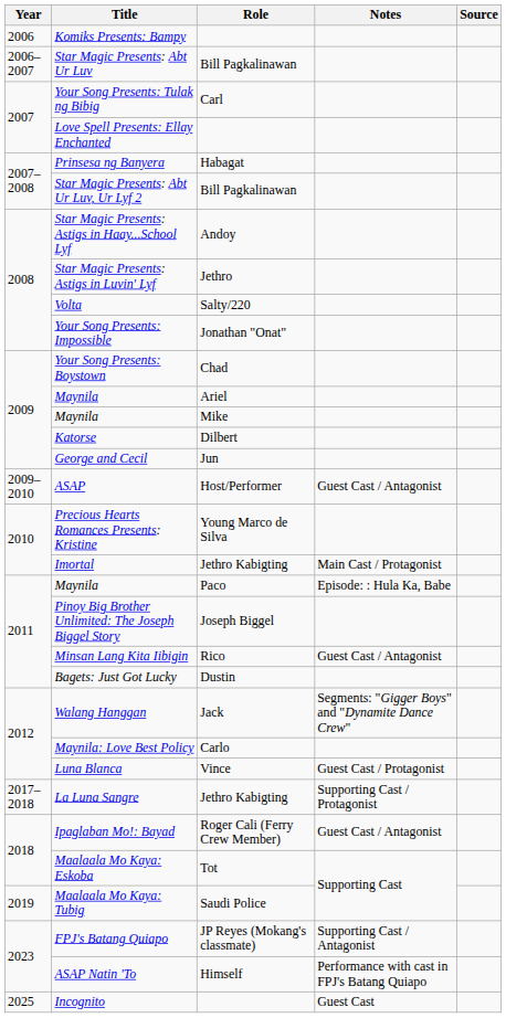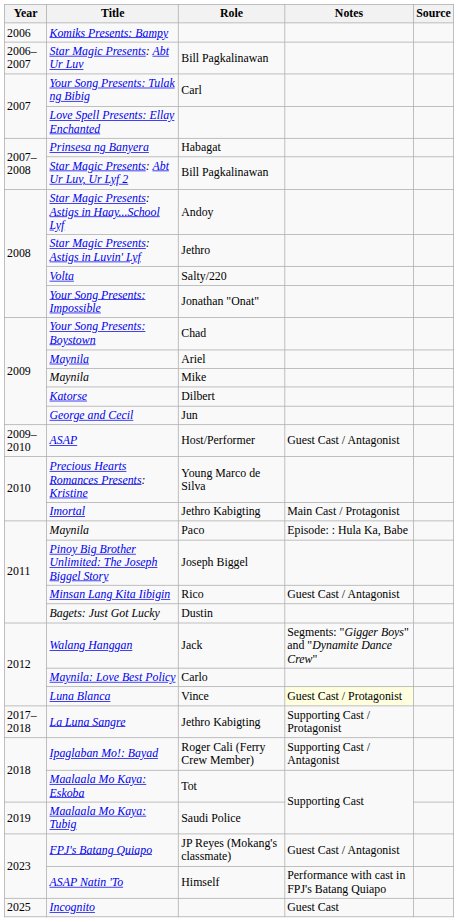 <table class="wikitable sortable">
 <tr>
 <th>Year</th>
 <th>Title</th>
 <th>Role</th>
 <th class="unsortable">Notes </th>
 <th>Source </th>
 </tr>
 <tr>
 <td>2006</td>
 <td><em><a href='#'>Komiks Presents: Bampy</a></em></td>
 <td></td>
 <td></td>
 <td></td>
 </tr>
 <tr>
 <td>2006–2007</td>
 <td><em><a href='#'>Star Magic Presents</a>: <a href='#'>Abt Ur Luv</a></em></td>
 <td>Bill Pagkalinawan</td>
 <td></td>
 <td></td>
 </tr>
 <tr>
 <td rowspan="2">2007</td>
 <td><a href='#'><em>Your Song Presents: Tulak ng Bibig</em></a></td>
 <td>Carl</td>
 <td></td>
 <td></td>
 </tr>
 <tr>
 <td><a href='#'><em>Love Spell Presents: Ellay Enchanted</em></a></td>
 <td></td>
 <td></td>
 <td></td>
 </tr>
 <tr>
 <td rowspan="2">2007–2008</td>
 <td><em><a href='#'>Prinsesa ng Banyera</a></em></td>
 <td>Habagat</td>
 <td></td>
 <td></td>
 </tr>
 <tr>
 <td><em><a href='#'>Star Magic Presents</a>: <a href='#'>Abt Ur Luv, Ur Lyf 2</a></em></td>
 <td>Bill Pagkalinawan</td>
 <td></td>
 <td></td>
 </tr>
 <tr>
 <td rowspan="4">2008</td>
 <td><em><a href='#'>Star Magic Presents</a>: <a href='#'>Astigs in Haay...School Lyf</a></em></td>
 <td>Andoy</td>
 <td></td>
 <td></td>
 </tr>
 <tr>
 <td><em><a href='#'>Star Magic Presents</a>: <a href='#'>Astigs in Luvin' Lyf</a></em></td>
 <td>Jethro</td>
 <td></td>
 <td></td>
 </tr>
 <tr>
 <td><em><a href='#'>Volta</a></em></td>
 <td>Salty/220</td>
 <td></td>
 <td></td>
 </tr>
 <tr>
 <td><a href='#'><em>Your Song Presents: Impossible</em></a></td>
 <td>Jonathan "Onat"</td>
 <td></td>
 <td></td>
 </tr>
 <tr>
 <td rowspan="5">2009</td>
 <td><a href='#'><em>Your Song Presents: Boystown</em></a></td>
 <td>Chad</td>
 <td></td>
 <td></td>
 </tr>
 <tr>
 <td><em><a href='#'>Maynila</a></em></td>
 <td>Ariel</td>
 <td></td>
 <td></td>
 </tr>
 <tr>
 <td><em>Maynila</em></td>
 <td>Mike</td>
 <td></td>
 <td></td>
 </tr>
 <tr>
 <td><em><a href='#'>Katorse</a></em></td>
 <td>Dilbert</td>
 <td></td>
 <td></td>
 </tr>
 <tr>
 <td><em><a href='#'>George and Cecil</a></em></td>
 <td>Jun</td>
 <td></td>
 <td></td>
 </tr>
 <tr>
 <td>2009–2010</td>
 <td><em><a href='#'>ASAP</a></em></td>
 <td>Host/Performer</td>
 <td>Guest Cast / Antagonist</td>
 <td></td>
 </tr>
 <tr>
 <td rowspan="2">2010</td>
 <td><em><a href='#'>Precious Hearts Romances Presents</a>: <a href='#'>Kristine</a></em></td>
 <td>Young Marco de Silva</td>
 <td></td>
 <td></td>
 </tr>
 <tr>
 <td><em><a href='#'>Imortal</a></em></td>
 <td>Jethro Kabigting</td>
 <td>Main Cast / Protagonist</td>
 <td></td>
 </tr>
 <tr>
 <td rowspan="4">2011</td>
 <td><em>Maynila</em></td>
 <td>Paco</td>
 <td>Episode: : Hula Ka, Babe</td>
 <td></td>
 </tr>
 <tr>
 <td><em><a href='#'>Pinoy Big Brother Unlimited: The Joseph Biggel Story</a></em></td>
 <td>Joseph Biggel</td>
 <td></td>
 <td></td>
 </tr>
 <tr>
 <td><em><a href='#'>Minsan Lang Kita Iibigin</a></em></td>
 <td>Rico</td>
 <td>Guest Cast / Antagonist</td>
 <td></td>
 </tr>
 <tr>
 <td><em>Bagets: Just Got Lucky</em></td>
 <td>Dustin</td>
 <td></td>
 <td></td>
 </tr>
 <tr>
 <td rowspan="3">2012</td>
 <td><em><a href='#'>Walang Hanggan</a></em></td>
 <td>Jack</td>
 <td>Segments: "<em>Gigger Boys</em>" and "<em>Dynamite Dance Crew</em>"</td>
 <td></td>
 </tr>
 <tr>
 <td><a href='#'><em>Maynila: Love Best Policy</em></a></td>
 <td>Carlo</td>
 <td></td>
 <td></td>
 </tr>
 <tr>
 <td><em><a href='#'>Luna Blanca</a></em></td>
 <td>Vince</td>
-<td>Guest Cast / Protagonist</td>
+<td style="background: lightyellow;">Guest Cast / Protagonist</td>
 <td></td>
 </tr>
 <tr>
 <td>2017–2018</td>
 <td><em><a href='#'>La Luna Sangre</a></em></td>
 <td>Jethro Kabigting</td>
 <td>Supporting Cast / Protagonist</td>
 <td></td>
 </tr>
 <tr>
 <td rowspan="2">2018</td>
 <td><em><a href='#'>Ipaglaban Mo!: Bayad</a></em></td>
 <td>Roger Cali (Ferry Crew Member)</td>
-<td>Guest Cast / Antagonist</td>
+<td>Supporting Cast / Antagonist</td>
 <td></td>
 </tr>
 <tr>
 <td><em><a href='#'>Maalaala Mo Kaya: Eskoba</a></em></td>
 <td>Tot</td>
 <td rowspan="2">Supporting Cast</td>
 <td></td>
 </tr>
 <tr>
 <td>2019</td>
 <td><em><a href='#'>Maalaala Mo Kaya: Tubig</a></em></td>
 <td>Saudi Police</td>
 <td></td>
 </tr>
 <tr>
 <td rowspan="2">2023</td>
 <td><em><a href='#'>FPJ's Batang Quiapo</a></em></td>
 <td>JP Reyes (Mokang's classmate)</td>
-<td>Supporting Cast / Antagonist</td>
+<td>Guest Cast / Antagonist</td>
 <td></td>
 </tr>
 <tr>
 <td><em><a href='#'>ASAP Natin 'To</a></em></td>
 <td>Himself</td>
 <td>Performance with cast in FPJ's Batang Quiapo</td>
 <td></td>
 </tr>
 <tr>
 <td>2025</td>
 <td><a href='#'><em>Incognito</em></a></td>
 <td></td>
 <td>Guest Cast</td>
 <td></td>
 </tr>
 </table>
